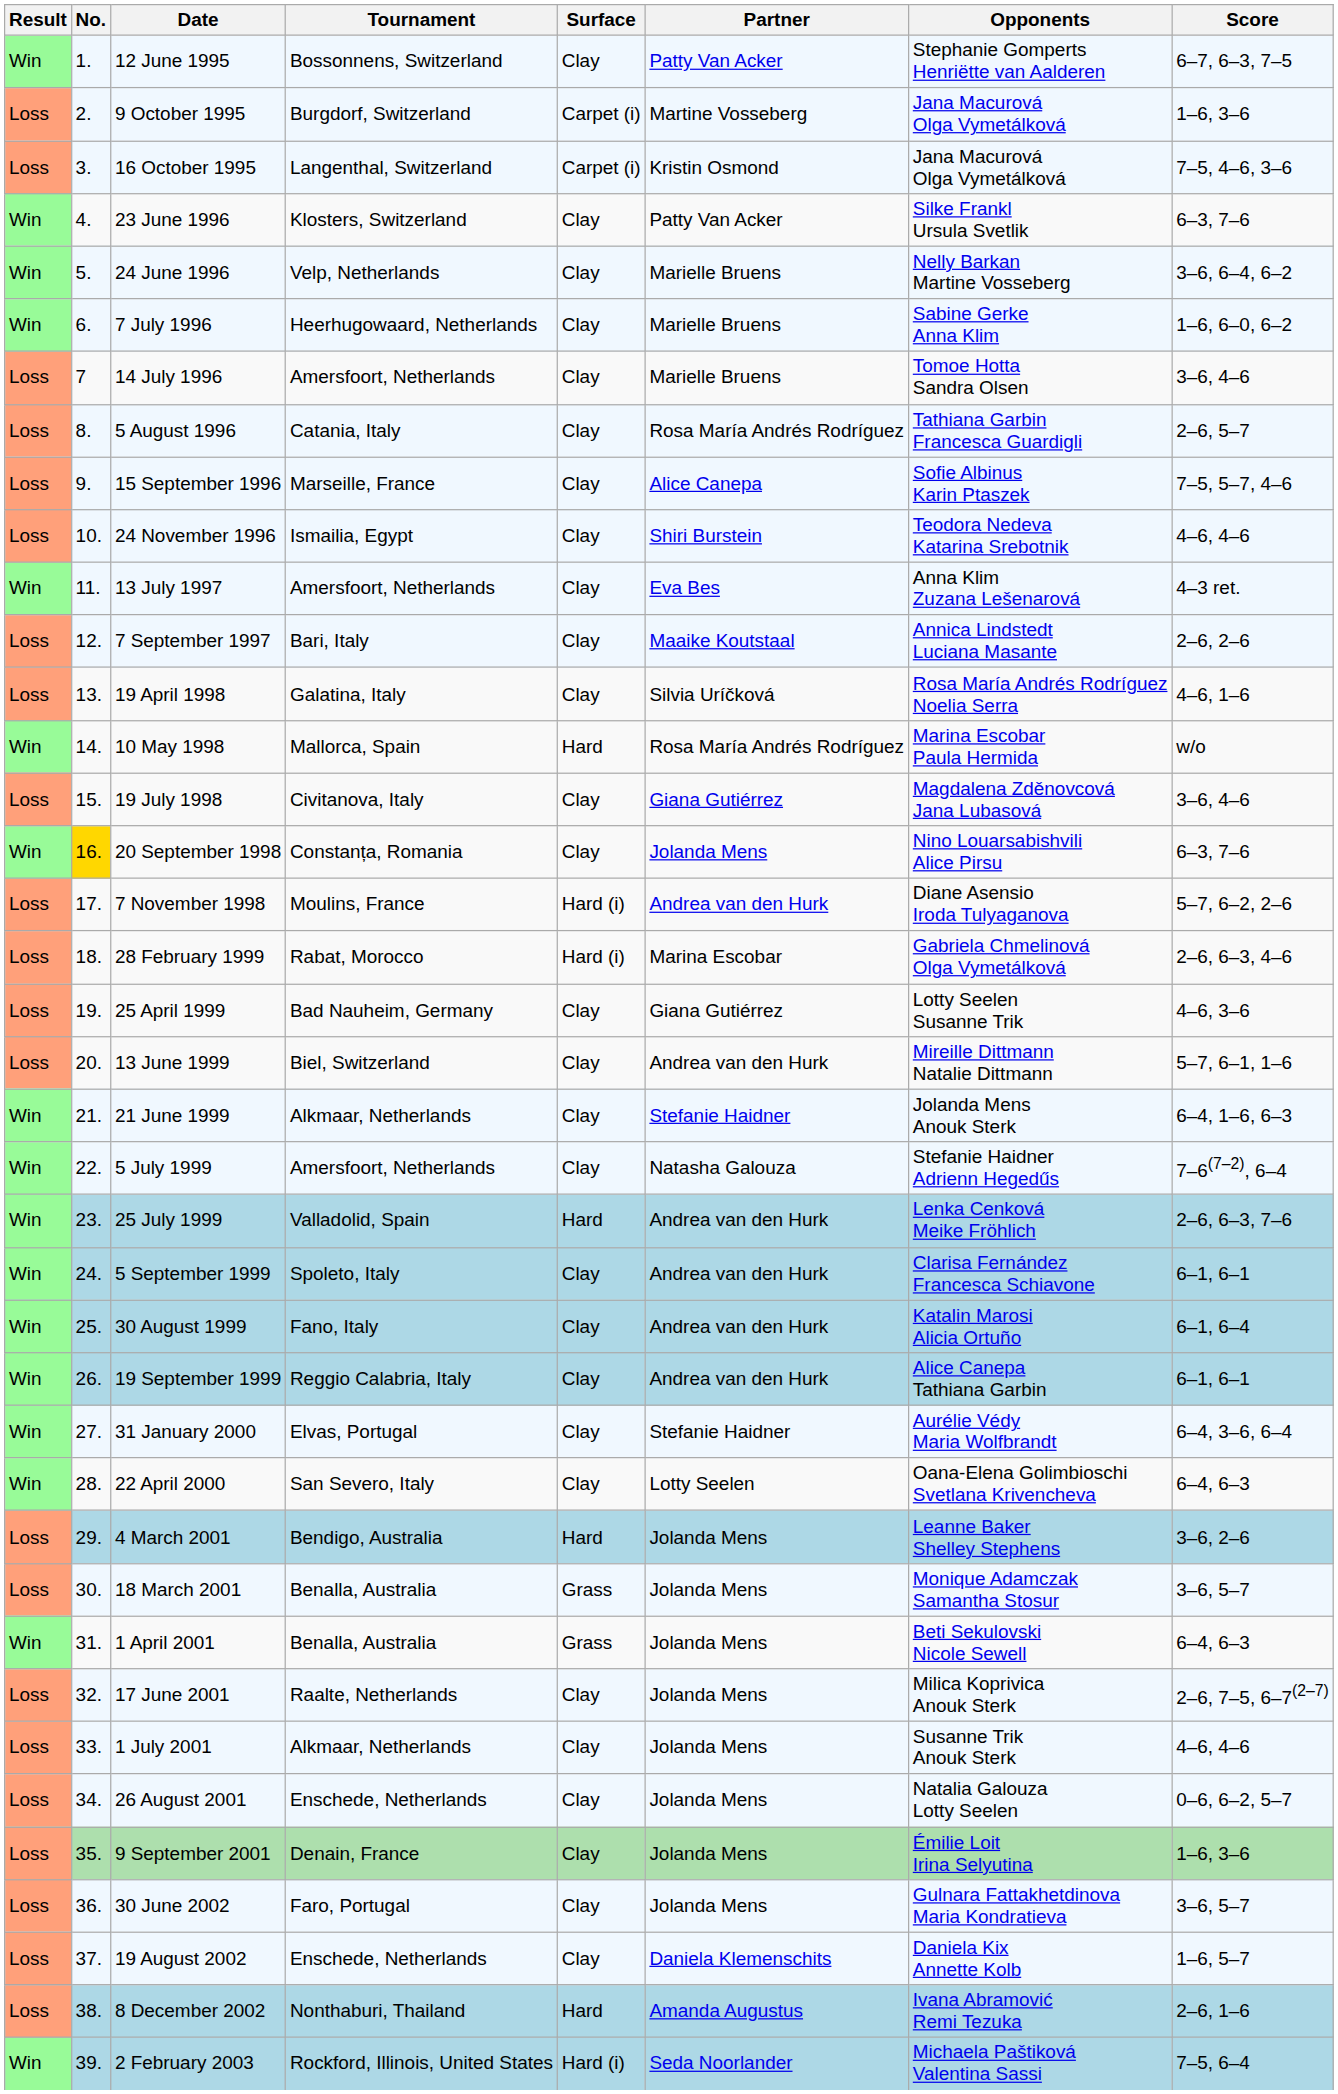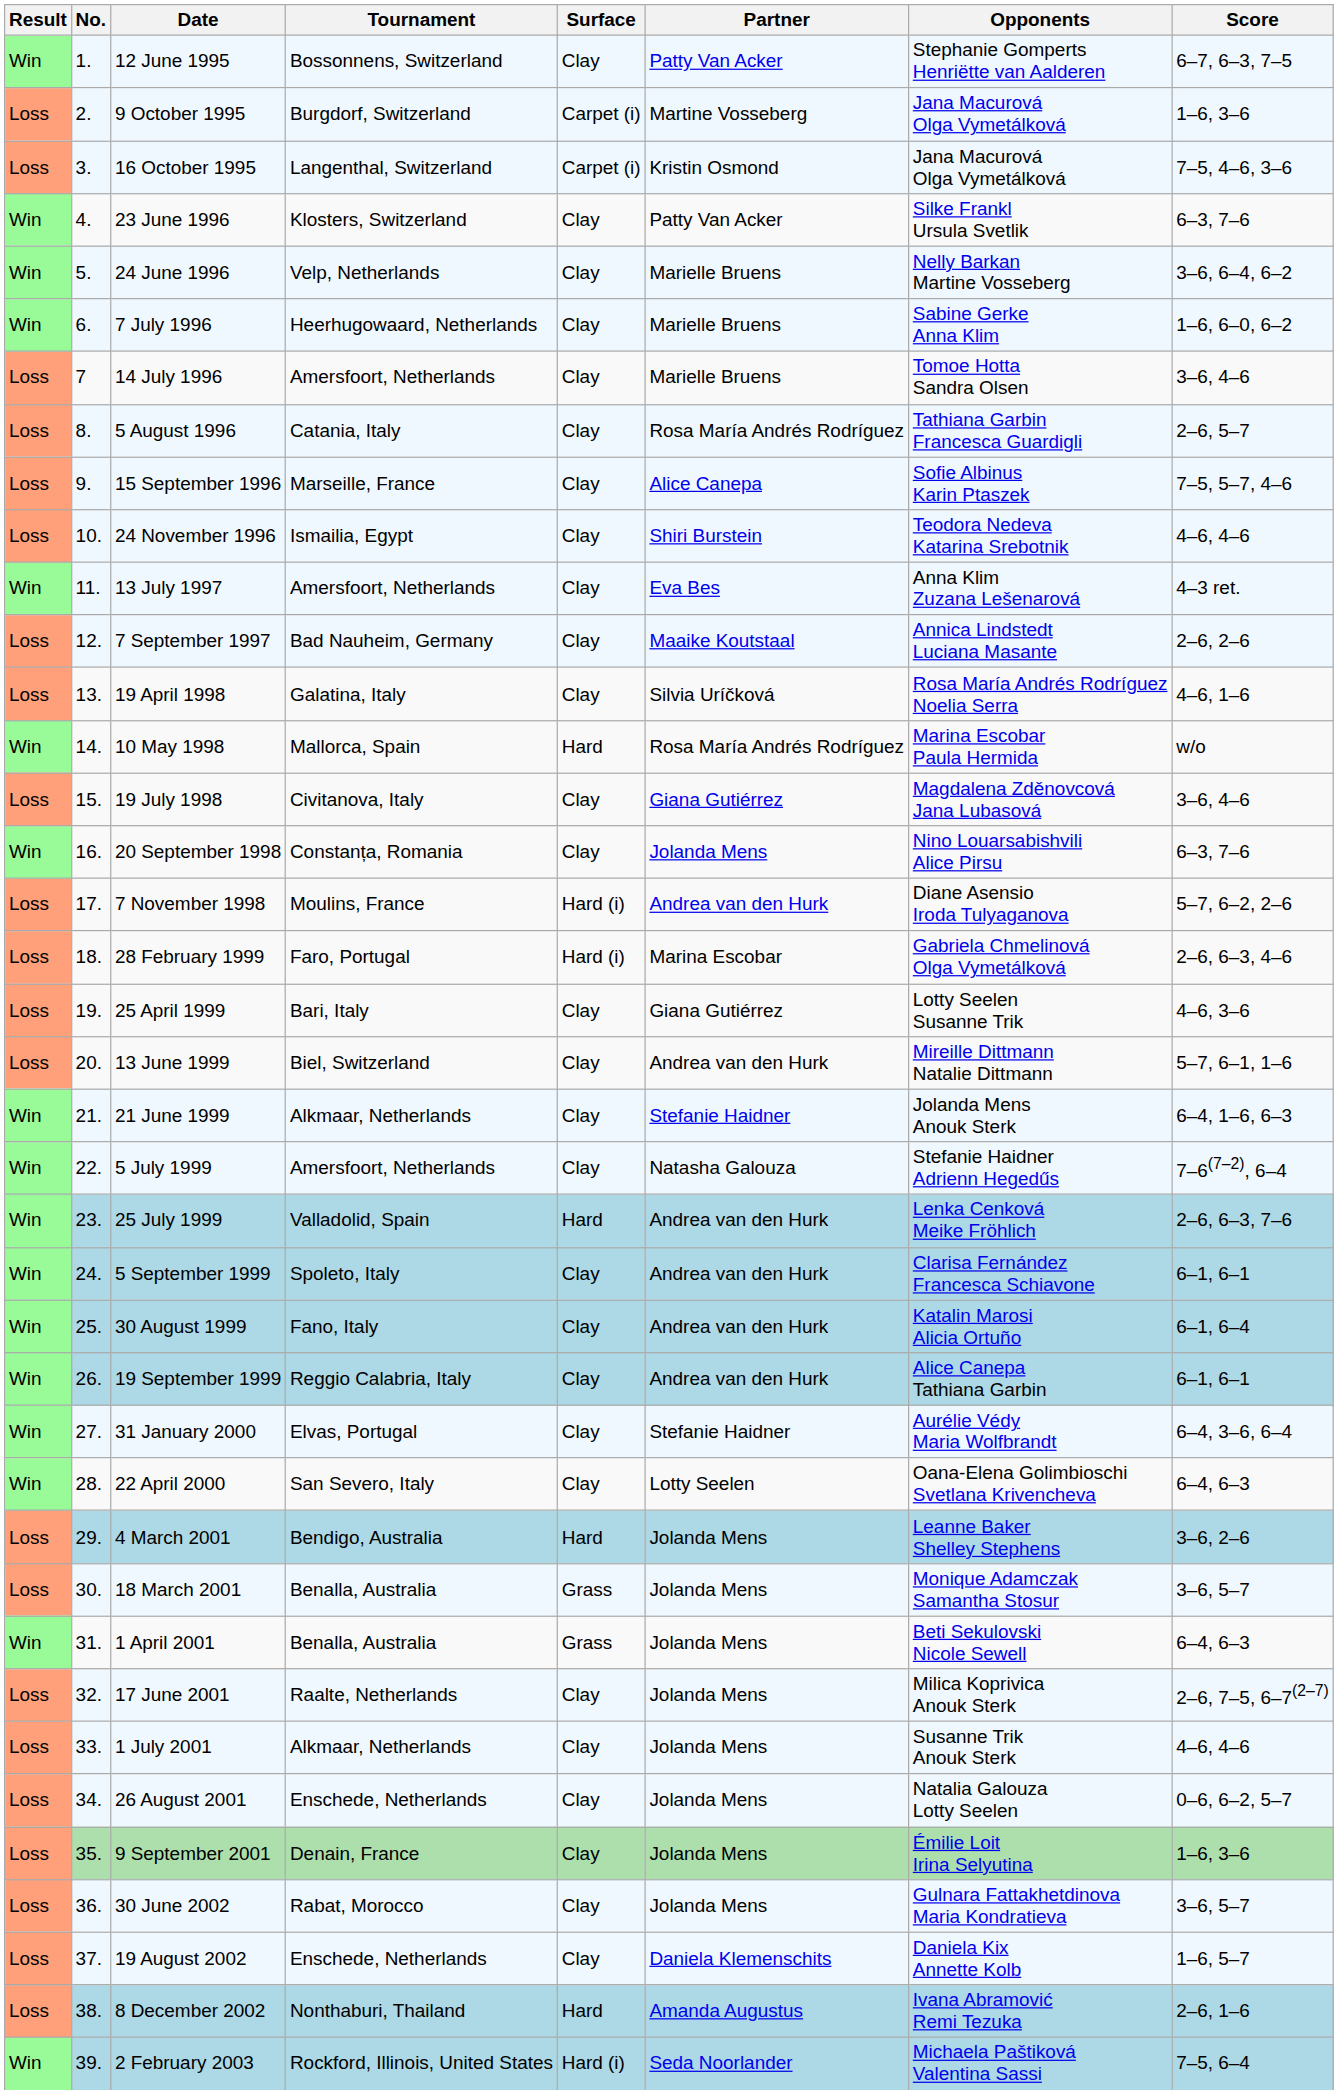 <table class="sortable wikitable" style="font-size:97%;">
 <tr>
 <th>Result</th>
 <th>No.</th>
 <th>Date</th>
 <th>Tournament</th>
 <th>Surface</th>
 <th>Partner</th>
 <th>Opponents</th>
 <th>Score</th>
 </tr>
 <tr bgcolor="f0f8ff">
 <td style="background:#98fb98;">Win</td>
 <td>1.</td>
 <td>12 June 1995</td>
 <td>Bossonnens, Switzerland</td>
 <td>Clay</td>
 <td> <a href='#'>Patty Van Acker</a></td>
 <td> Stephanie Gomperts <br>  <a href='#'>Henriëtte van Aalderen</a></td>
 <td>6–7, 6–3, 7–5</td>
 </tr>
 <tr style="background:#f0f8ff;">
 <td style="background:#ffa07a;">Loss</td>
 <td>2.</td>
 <td>9 October 1995</td>
 <td>Burgdorf, Switzerland</td>
 <td>Carpet (i)</td>
 <td> Martine Vosseberg</td>
 <td> <a href='#'>Jana Macurová</a> <br>  <a href='#'>Olga Vymetálková</a></td>
 <td>1–6, 3–6</td>
 </tr>
 <tr style="background:#f0f8ff;">
 <td style="background:#ffa07a;">Loss</td>
 <td>3.</td>
 <td>16 October 1995</td>
 <td>Langenthal, Switzerland</td>
 <td>Carpet (i)</td>
 <td> Kristin Osmond</td>
 <td> Jana Macurová <br>  Olga Vymetálková</td>
 <td>7–5, 4–6, 3–6</td>
 </tr>
 <tr>
 <td style="background:#98fb98;">Win</td>
 <td>4.</td>
 <td>23 June 1996</td>
 <td>Klosters, Switzerland</td>
 <td>Clay</td>
 <td> Patty Van Acker</td>
 <td> <a href='#'>Silke Frankl</a> <br>  Ursula Svetlik</td>
 <td>6–3, 7–6</td>
 </tr>
 <tr style="background:#f0f8ff;">
 <td style="background:#98fb98;">Win</td>
 <td>5.</td>
 <td>24 June 1996</td>
 <td>Velp, Netherlands</td>
 <td>Clay</td>
 <td> Marielle Bruens</td>
 <td> <a href='#'>Nelly Barkan</a> <br>  Martine Vosseberg</td>
 <td>3–6, 6–4, 6–2</td>
 </tr>
 <tr style="background:#f0f8ff;">
 <td style="background:#98fb98;">Win</td>
 <td>6.</td>
 <td>7 July 1996</td>
 <td>Heerhugowaard, Netherlands</td>
 <td>Clay</td>
 <td> Marielle Bruens</td>
 <td> <a href='#'>Sabine Gerke</a> <br>  <a href='#'>Anna Klim</a></td>
 <td>1–6, 6–0, 6–2</td>
 </tr>
 <tr>
 <td style="background:#ffa07a;">Loss</td>
 <td>7</td>
 <td>14 July 1996</td>
 <td>Amersfoort, Netherlands</td>
 <td>Clay</td>
 <td> Marielle Bruens</td>
 <td> <a href='#'>Tomoe Hotta</a> <br>  Sandra Olsen</td>
 <td>3–6, 4–6</td>
 </tr>
 <tr style="background:#f0f8ff;">
 <td style="background:#ffa07a;">Loss</td>
 <td>8.</td>
 <td>5 August 1996</td>
 <td>Catania, Italy</td>
 <td>Clay</td>
 <td> Rosa María Andrés Rodríguez</td>
 <td> <a href='#'>Tathiana Garbin</a> <br>  <a href='#'>Francesca Guardigli</a></td>
 <td>2–6, 5–7</td>
 </tr>
 <tr style="background:#f0f8ff;">
 <td style="background:#ffa07a;">Loss</td>
 <td>9.</td>
 <td>15 September 1996</td>
 <td>Marseille, France</td>
 <td>Clay</td>
 <td> <a href='#'>Alice Canepa</a></td>
 <td> <a href='#'>Sofie Albinus</a> <br>  <a href='#'>Karin Ptaszek</a></td>
 <td>7–5, 5–7, 4–6</td>
 </tr>
 <tr style="background:#f0f8ff;">
 <td style="background:#ffa07a;">Loss</td>
 <td>10.</td>
 <td>24 November 1996</td>
 <td>Ismailia, Egypt</td>
 <td>Clay</td>
 <td> <a href='#'>Shiri Burstein</a></td>
 <td> <a href='#'>Teodora Nedeva</a> <br>  <a href='#'>Katarina Srebotnik</a></td>
 <td>4–6, 4–6</td>
 </tr>
 <tr style="background:#f0f8ff;">
 <td style="background:#98fb98;">Win</td>
 <td>11.</td>
 <td>13 July 1997</td>
 <td>Amersfoort, Netherlands</td>
 <td>Clay</td>
 <td> <a href='#'>Eva Bes</a></td>
 <td> Anna Klim <br>  <a href='#'>Zuzana Lešenarová</a></td>
 <td>4–3 ret.</td>
 </tr>
 <tr style="background:#f0f8ff;">
 <td style="background:#ffa07a;">Loss</td>
 <td>12.</td>
 <td>7 September 1997</td>
-<td>Bari, Italy</td>
+<td>Bad Nauheim, Germany</td>
 <td>Clay</td>
 <td> <a href='#'>Maaike Koutstaal</a></td>
 <td> <a href='#'>Annica Lindstedt</a> <br>  <a href='#'>Luciana Masante</a></td>
 <td>2–6, 2–6</td>
 </tr>
 <tr>
 <td style="background:#ffa07a;">Loss</td>
 <td>13.</td>
 <td>19 April 1998</td>
 <td>Galatina, Italy</td>
 <td>Clay</td>
 <td> Silvia Uríčková</td>
 <td> <a href='#'>Rosa María Andrés Rodríguez</a> <br>  <a href='#'>Noelia Serra</a></td>
 <td>4–6, 1–6</td>
 </tr>
 <tr>
 <td style="background:#98fb98;">Win</td>
 <td>14.</td>
 <td>10 May 1998</td>
 <td>Mallorca, Spain</td>
 <td>Hard</td>
 <td> Rosa María Andrés Rodríguez</td>
 <td> <a href='#'>Marina Escobar</a> <br>  <a href='#'>Paula Hermida</a></td>
 <td>w/o</td>
 </tr>
 <tr>
 <td style="background:#ffa07a;">Loss</td>
 <td>15.</td>
 <td>19 July 1998</td>
 <td>Civitanova, Italy</td>
 <td>Clay</td>
 <td> <a href='#'>Giana Gutiérrez</a></td>
 <td> <a href='#'>Magdalena Zděnovcová</a> <br>  <a href='#'>Jana Lubasová</a></td>
 <td>3–6, 4–6</td>
 </tr>
 <tr>
 <td style="background:#98fb98;">Win</td>
-<td style="background: gold;">16.</td>
+<td>16.</td>
 <td>20 September 1998</td>
 <td>Constanța, Romania</td>
 <td>Clay</td>
 <td> <a href='#'>Jolanda Mens</a></td>
 <td> <a href='#'>Nino Louarsabishvili</a> <br>  <a href='#'>Alice Pirsu</a></td>
 <td>6–3, 7–6</td>
 </tr>
 <tr>
 <td style="background:#ffa07a;">Loss</td>
 <td>17.</td>
 <td>7 November 1998</td>
 <td>Moulins, France</td>
 <td>Hard (i)</td>
 <td> <a href='#'>Andrea van den Hurk</a></td>
 <td> Diane Asensio <br>  <a href='#'>Iroda Tulyaganova</a></td>
 <td>5–7, 6–2, 2–6</td>
 </tr>
 <tr>
 <td style="background:#ffa07a;">Loss</td>
 <td>18.</td>
 <td>28 February 1999</td>
-<td>Rabat, Morocco</td>
+<td>Faro, Portugal</td>
 <td>Hard (i)</td>
 <td> Marina Escobar</td>
 <td> <a href='#'>Gabriela Chmelinová</a> <br>  <a href='#'>Olga Vymetálková</a></td>
 <td>2–6, 6–3, 4–6</td>
 </tr>
 <tr>
 <td style="background:#ffa07a;">Loss</td>
 <td>19.</td>
 <td>25 April 1999</td>
-<td>Bad Nauheim, Germany</td>
+<td>Bari, Italy</td>
 <td>Clay</td>
 <td> Giana Gutiérrez</td>
 <td> Lotty Seelen <br>  Susanne Trik</td>
 <td>4–6, 3–6</td>
 </tr>
 <tr>
 <td style="background:#ffa07a;">Loss</td>
 <td>20.</td>
 <td>13 June 1999</td>
 <td>Biel, Switzerland</td>
 <td>Clay</td>
 <td> Andrea van den Hurk</td>
 <td> <a href='#'>Mireille Dittmann</a> <br>  Natalie Dittmann</td>
 <td>5–7, 6–1, 1–6</td>
 </tr>
 <tr style="background:#f0f8ff;">
 <td style="background:#98fb98;">Win</td>
 <td>21.</td>
 <td>21 June 1999</td>
 <td>Alkmaar, Netherlands</td>
 <td>Clay</td>
 <td> <a href='#'>Stefanie Haidner</a></td>
 <td> Jolanda Mens <br>  Anouk Sterk</td>
 <td>6–4, 1–6, 6–3</td>
 </tr>
 <tr style="background:#f0f8ff;">
 <td style="background:#98fb98;">Win</td>
 <td>22.</td>
 <td>5 July 1999</td>
 <td>Amersfoort, Netherlands</td>
 <td>Clay</td>
 <td> Natasha Galouza</td>
 <td> Stefanie Haidner <br>  <a href='#'>Adrienn Hegedűs</a></td>
 <td>7–6<sup>(7–2)</sup>, 6–4</td>
 </tr>
 <tr style="background:lightblue;">
 <td style="background:#98fb98;">Win</td>
 <td>23.</td>
 <td>25 July 1999</td>
 <td>Valladolid, Spain</td>
 <td>Hard</td>
 <td> Andrea van den Hurk</td>
 <td> <a href='#'>Lenka Cenková</a> <br>  <a href='#'>Meike Fröhlich</a></td>
 <td>2–6, 6–3, 7–6</td>
 </tr>
 <tr style="background:lightblue;">
 <td style="background:#98fb98;">Win</td>
 <td>24.</td>
 <td>5 September 1999</td>
 <td>Spoleto, Italy</td>
 <td>Clay</td>
 <td> Andrea van den Hurk</td>
 <td> <a href='#'>Clarisa Fernández</a> <br>  <a href='#'>Francesca Schiavone</a></td>
 <td>6–1, 6–1</td>
 </tr>
 <tr style="background:lightblue;">
 <td style="background:#98fb98;">Win</td>
 <td>25.</td>
 <td>30 August 1999</td>
 <td>Fano, Italy</td>
 <td>Clay</td>
 <td> Andrea van den Hurk</td>
 <td> <a href='#'>Katalin Marosi</a> <br>  <a href='#'>Alicia Ortuño</a></td>
 <td>6–1, 6–4</td>
 </tr>
 <tr style="background:lightblue;">
 <td style="background:#98fb98;">Win</td>
 <td>26.</td>
 <td>19 September 1999</td>
 <td>Reggio Calabria, Italy</td>
 <td>Clay</td>
 <td> Andrea van den Hurk</td>
 <td> <a href='#'>Alice Canepa</a> <br>  Tathiana Garbin</td>
 <td>6–1, 6–1</td>
 </tr>
 <tr style="background:#f0f8ff;">
 <td style="background:#98fb98;">Win</td>
 <td>27.</td>
 <td>31 January 2000</td>
 <td>Elvas, Portugal</td>
 <td>Clay</td>
 <td> Stefanie Haidner</td>
 <td> <a href='#'>Aurélie Védy</a> <br>  <a href='#'>Maria Wolfbrandt</a></td>
 <td>6–4, 3–6, 6–4</td>
 </tr>
 <tr>
 <td style="background:#98fb98;">Win</td>
 <td>28.</td>
 <td>22 April 2000</td>
 <td>San Severo, Italy</td>
 <td>Clay</td>
 <td> Lotty Seelen</td>
 <td> Oana-Elena Golimbioschi <br>  <a href='#'>Svetlana Krivencheva</a></td>
 <td>6–4, 6–3</td>
 </tr>
 <tr style="background:lightblue;">
 <td style="background:#ffa07a;">Loss</td>
 <td>29.</td>
 <td>4 March 2001</td>
 <td>Bendigo, Australia</td>
 <td>Hard</td>
 <td> Jolanda Mens</td>
 <td> <a href='#'>Leanne Baker</a> <br>  <a href='#'>Shelley Stephens</a></td>
 <td>3–6, 2–6</td>
 </tr>
 <tr style="background:#f0f8ff;">
 <td style="background:#ffa07a;">Loss</td>
 <td>30.</td>
 <td>18 March 2001</td>
 <td>Benalla, Australia</td>
 <td>Grass</td>
 <td> Jolanda Mens</td>
 <td> <a href='#'>Monique Adamczak</a> <br>  <a href='#'>Samantha Stosur</a></td>
 <td>3–6, 5–7</td>
 </tr>
 <tr>
 <td style="background:#98fb98;">Win</td>
 <td>31.</td>
 <td>1 April 2001</td>
 <td>Benalla, Australia</td>
 <td>Grass</td>
 <td> Jolanda Mens</td>
 <td> <a href='#'>Beti Sekulovski</a> <br>  <a href='#'>Nicole Sewell</a></td>
 <td>6–4, 6–3</td>
 </tr>
 <tr style="background:#f0f8ff;">
 <td style="background:#ffa07a;">Loss</td>
 <td>32.</td>
 <td>17 June 2001</td>
 <td>Raalte, Netherlands</td>
 <td>Clay</td>
 <td> Jolanda Mens</td>
 <td> Milica Koprivica <br>  Anouk Sterk</td>
 <td>2–6, 7–5, 6–7<sup>(2–7)</sup></td>
 </tr>
 <tr style="background:#f0f8ff;">
 <td style="background:#ffa07a;">Loss</td>
 <td>33.</td>
 <td>1 July 2001</td>
 <td>Alkmaar, Netherlands</td>
 <td>Clay</td>
 <td> Jolanda Mens</td>
 <td> Susanne Trik <br>  Anouk Sterk</td>
 <td>4–6, 4–6</td>
 </tr>
 <tr style="background:#f0f8ff;">
 <td style="background:#ffa07a;">Loss</td>
 <td>34.</td>
 <td>26 August 2001</td>
 <td>Enschede, Netherlands</td>
 <td>Clay</td>
 <td> Jolanda Mens</td>
 <td> Natalia Galouza <br>  Lotty Seelen</td>
 <td>0–6, 6–2, 5–7</td>
 </tr>
 <tr style="background:#addfad;">
 <td style="background:#ffa07a;">Loss</td>
 <td>35.</td>
 <td>9 September 2001</td>
 <td>Denain, France</td>
 <td>Clay</td>
 <td> Jolanda Mens</td>
 <td> <a href='#'>Émilie Loit</a> <br>  <a href='#'>Irina Selyutina</a></td>
 <td>1–6, 3–6</td>
 </tr>
 <tr style="background:#f0f8ff;">
 <td style="background:#ffa07a;">Loss</td>
 <td>36.</td>
 <td>30 June 2002</td>
-<td>Faro, Portugal</td>
+<td>Rabat, Morocco</td>
 <td>Clay</td>
 <td> Jolanda Mens</td>
 <td> <a href='#'>Gulnara Fattakhetdinova</a> <br>  <a href='#'>Maria Kondratieva</a></td>
 <td>3–6, 5–7</td>
 </tr>
 <tr bgcolor="#f0f8ff">
 <td style="background:#ffa07a;">Loss</td>
 <td>37.</td>
 <td>19 August 2002</td>
 <td>Enschede, Netherlands</td>
 <td>Clay</td>
 <td> <a href='#'>Daniela Klemenschits</a></td>
 <td> <a href='#'>Daniela Kix</a><br>  <a href='#'>Annette Kolb</a></td>
 <td>1–6, 5–7</td>
 </tr>
 <tr style="background:lightblue;">
 <td style="background:#ffa07a;">Loss</td>
 <td>38.</td>
 <td>8 December 2002</td>
 <td>Nonthaburi, Thailand</td>
 <td>Hard</td>
 <td> <a href='#'>Amanda Augustus</a></td>
 <td> <a href='#'>Ivana Abramović</a> <br>  <a href='#'>Remi Tezuka</a></td>
 <td>2–6, 1–6</td>
 </tr>
 <tr style="background:lightblue;">
 <td style="background:#98fb98;">Win</td>
 <td>39.</td>
 <td>2 February 2003</td>
 <td>Rockford, Illinois, United States</td>
 <td>Hard (i)</td>
 <td> <a href='#'>Seda Noorlander</a></td>
 <td> <a href='#'>Michaela Paštiková</a> <br>  <a href='#'>Valentina Sassi</a></td>
 <td>7–5, 6–4</td>
 </tr>
 </table>
